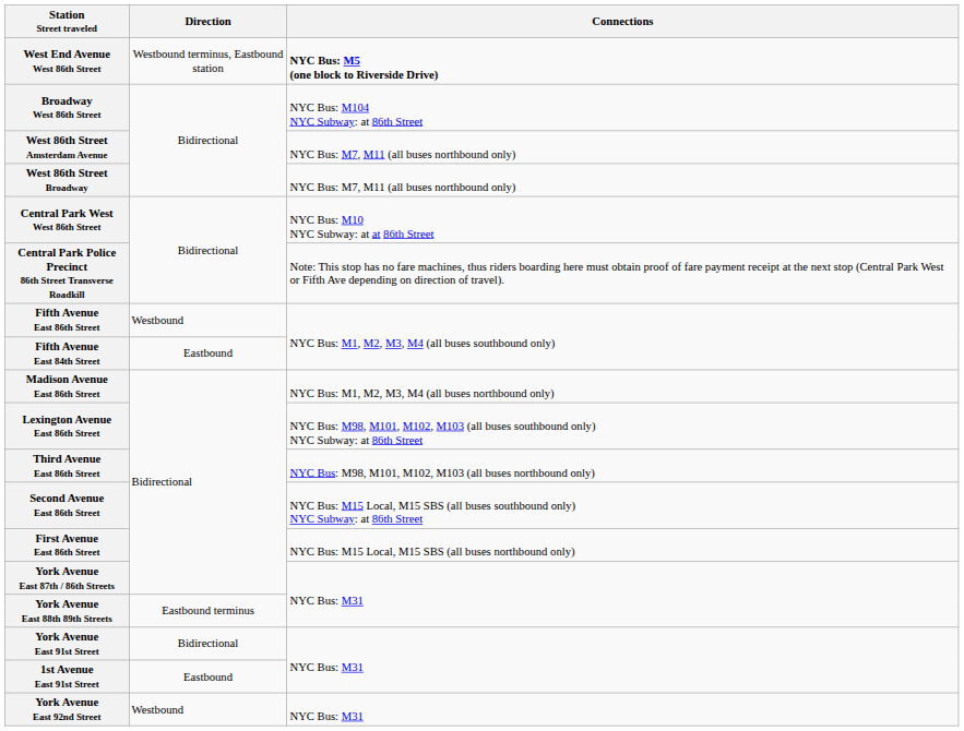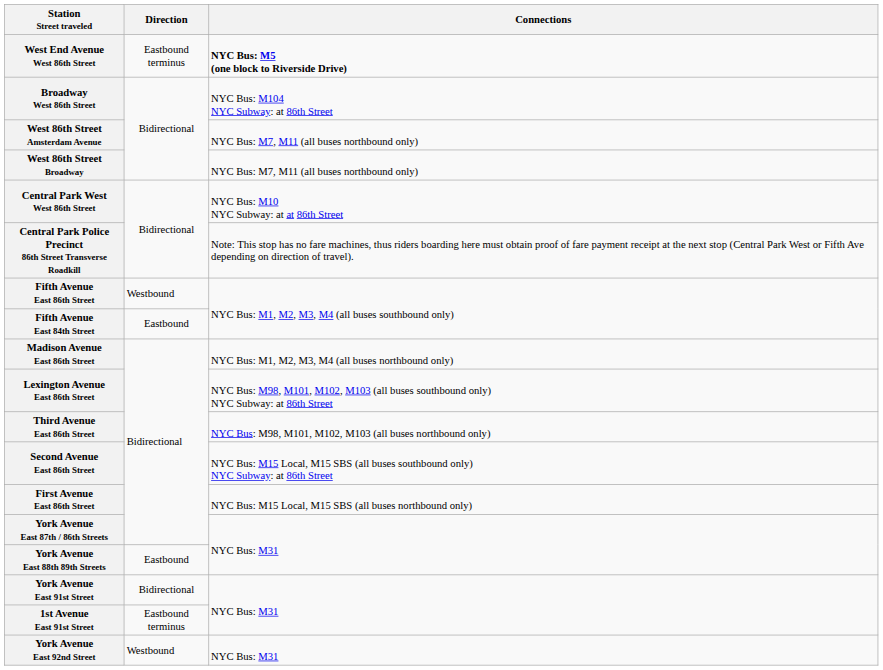 <table class="wikitable collapsible" style="font-size: 95%;">
 <tr>
 <th>Station<br><small>Street traveled</small></th>
 <th>Direction</th>
 <th>Connections</th>
 </tr>
 <tr>
 <th>West End Avenue <br><small>West 86th Street</small></th>
-<td style="text-align:center;">Westbound terminus, Eastbound station</td>
+<td style="text-align:center;">Eastbound terminus</td>
 <td><strong><br>NYC Bus: <a href='#'>M5</a><br> (one block to Riverside Drive)</strong></td>
 </tr>
 <tr>
 <th>Broadway<br><small>West 86th Street</small></th>
 <td rowspan="3" style="text-align:center;">Bidirectional</td>
 <td><br>NYC Bus: <a href='#'>M104</a><br><a href='#'>NYC Subway</a>:  at <a href='#'>86th Street</a></td>
 </tr>
 <tr>
 <th>West 86th Street<br><small>Amsterdam Avenue</small></th>
 <td><br>NYC Bus: <a href='#'>M7</a>, <a href='#'>M11</a> (all buses northbound only)</td>
 </tr>
 <tr>
 <th>West 86th Street<br><small>Broadway</small></th>
 <td><br>NYC Bus: M7, M11 (all buses northbound only)</td>
 </tr>
 <tr>
 <th>Central Park West<br><small>West 86th Street</small></th>
 <td rowspan="2" style="text-align:center;">Bidirectional</td>
 <td><br>NYC Bus: <a href='#'>M10</a><br>NYC Subway:  at <a href='#'>at</a> <a href='#'>86th Street</a></td>
 </tr>
 <tr>
 <th>Central Park Police Precinct<br><small>86th Street Transverse Roadkill</small></th>
 <td>Note: This stop has no fare machines, thus riders boarding here must obtain proof of fare payment receipt at the next stop (Central Park West or Fifth Ave depending on direction of travel).</td>
 </tr>
 <tr>
 <th>Fifth Avenue<br><small>East 86th Street</small></th>
 <td>Westbound</td>
 <td rowspan="2"><br>NYC Bus: <a href='#'>M1</a>, <a href='#'>M2</a>, <a href='#'>M3</a>, <a href='#'>M4</a> (all buses southbound only)</td>
 </tr>
 <tr>
 <th>Fifth Avenue<br><small>East 84th Street</small></th>
 <td style="text-align:center;">Eastbound</td>
 </tr>
 <tr>
 <th>Madison Avenue<br><small>East 86th Street</small></th>
 <td rowspan="6">Bidirectional</td>
 <td><br>NYC Bus: M1, M2, M3, M4 (all buses northbound only)</td>
 </tr>
 <tr>
 <th>Lexington Avenue<br><small>East 86th Street</small></th>
 <td><br>NYC Bus: <a href='#'>M98</a>, <a href='#'>M101</a>, <a href='#'>M102</a>, <a href='#'>M103</a> (all buses southbound only)<br>NYC Subway:  at <a href='#'>86th Street</a></td>
 </tr>
 <tr>
 <th>Third Avenue<br><small>East 86th Street</small></th>
 <td><br><a href='#'>NYC Bus</a>: M98, M101, M102, M103 (all buses northbound only)</td>
 </tr>
 <tr>
 <th>Second Avenue<br><small>East 86th Street</small></th>
 <td><br>NYC Bus: <a href='#'>M15</a> Local, M15 SBS (all buses southbound only) <br><a href='#'>NYC Subway</a>:  at <a href='#'>86th Street</a></td>
 </tr>
 <tr>
 <th>First Avenue<br><small>East 86th Street</small></th>
 <td><br>NYC Bus: M15 Local, M15 SBS (all buses northbound only)</td>
 </tr>
 <tr>
 <th>York Avenue<br><small>East 87th / 86th Streets</small></th>
 <td rowspan=2><br>NYC Bus: <a href='#'>M31</a></td>
 </tr>
 <tr>
 <th>York Avenue<br><small>East 88th 89th Streets</small></th>
-<td style="text-align:center;">Eastbound terminus</td>
+<td style="text-align:center;">Eastbound</td>
 </tr>
 <tr>
 <th>York Avenue<br><small>East 91st Street</small></th>
 <td style="text-align:center;">Bidirectional</td>
 <td rowspan="2"><br>NYC Bus: <a href='#'>M31</a></td>
 </tr>
 <tr>
 <th>1st Avenue <br><small>East 91st Street </small></th>
-<td style="text-align:center;">Eastbound</td>
+<td style="text-align:center;">Eastbound terminus</td>
 </tr>
 <tr>
 <th>York Avenue<br><small>East 92nd Street</small></th>
 <td>Westbound</td>
 <td rowspan=2><br>NYC Bus: <a href='#'>M31</a></td>
 </tr>
 </table>
